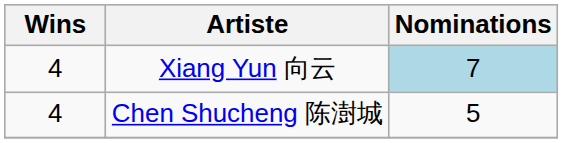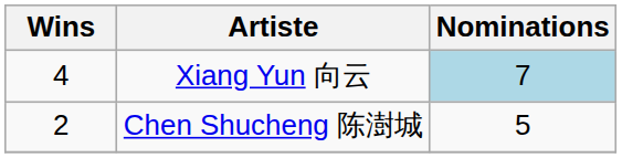 <table class="wikitable" style="text-align:center;">
 <tr>
 <th scope="col" width="55" align="center">Wins</th>
 <th scope="col" align="center">Artiste</th>
 <th scope="col" width="55">Nominations</th>
 </tr>
 <tr>
 <td>4</td>
 <td><a href='#'>Xiang Yun</a> 向云</td>
 <td style="background: lightblue;">7</td>
 </tr>
 <tr>
-<td>4</td>
+<td>2</td>
 <td><a href='#'>Chen Shucheng</a> 陈澍城</td>
 <td>5</td>
 </tr>
 <tr>
 </tr>
 </table>
